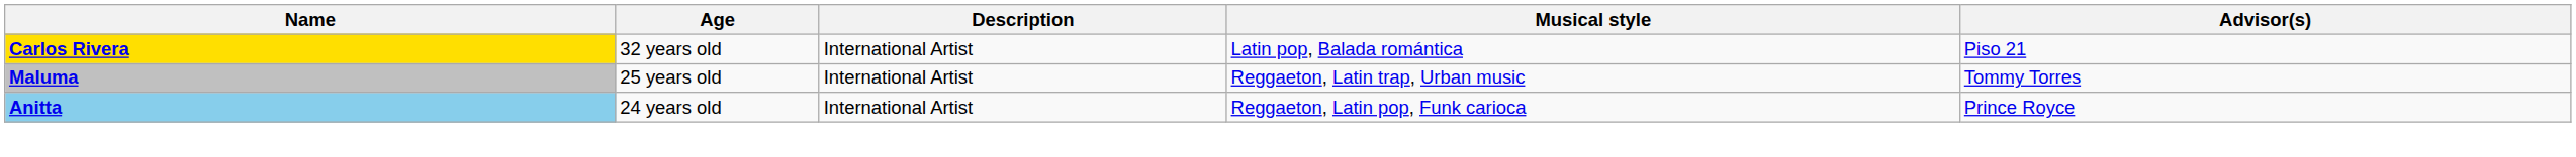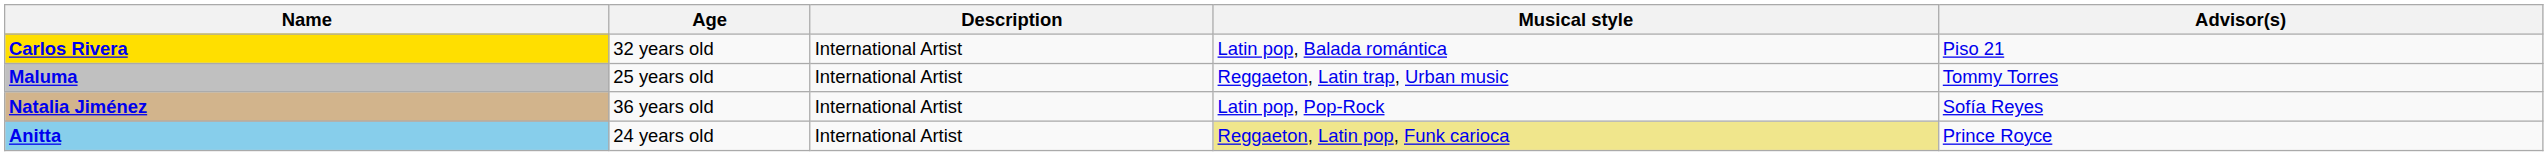 <table class="wikitable" style="font-size:90%; width:100%">
 <tr>
 <th width="15%">Name</th>
 <th width="05%">Age</th>
 <th width="10%">Description</th>
 <th width="18%">Musical style</th>
 <th width="15%">Advisor(s)</th>
 </tr>
 <tr>
 <td style="background:#FFDF00"><strong><a href='#'>Carlos Rivera</a></strong></td>
 <td>32 years old</td>
 <td>International Artist</td>
 <td><a href='#'>Latin pop</a>, <a href='#'>Balada romántica</a></td>
 <td><a href='#'>Piso 21</a></td>
 </tr>
 <tr>
 <td style="background:silver"><strong><a href='#'>Maluma</a></strong></td>
 <td>25 years old</td>
 <td>International Artist</td>
 <td><a href='#'>Reggaeton</a>, <a href='#'>Latin trap</a>, <a href='#'>Urban music</a></td>
 <td><a href='#'>Tommy Torres</a></td>
 </tr>
 <tr>
+<td style="background:tan"><strong><a href='#'>Natalia Jiménez</a></strong></td>
+<td>36 years old</td>
+<td>International Artist</td>
+<td><a href='#'>Latin pop</a>, <a href='#'>Pop-Rock</a></td>
+<td><a href='#'>Sofía Reyes</a></td>
+</tr>
+<tr>
 <td style="background:skyblue"><strong><a href='#'>Anitta</a></strong></td>
 <td>24 years old</td>
 <td>International Artist</td>
-<td><a href='#'>Reggaeton</a>, <a href='#'>Latin pop</a>, <a href='#'>Funk carioca</a></td>
+<td style="background: khaki;"><a href='#'>Reggaeton</a>, <a href='#'>Latin pop</a>, <a href='#'>Funk carioca</a></td>
 <td><a href='#'>Prince Royce</a></td>
 </tr>
 </table>
